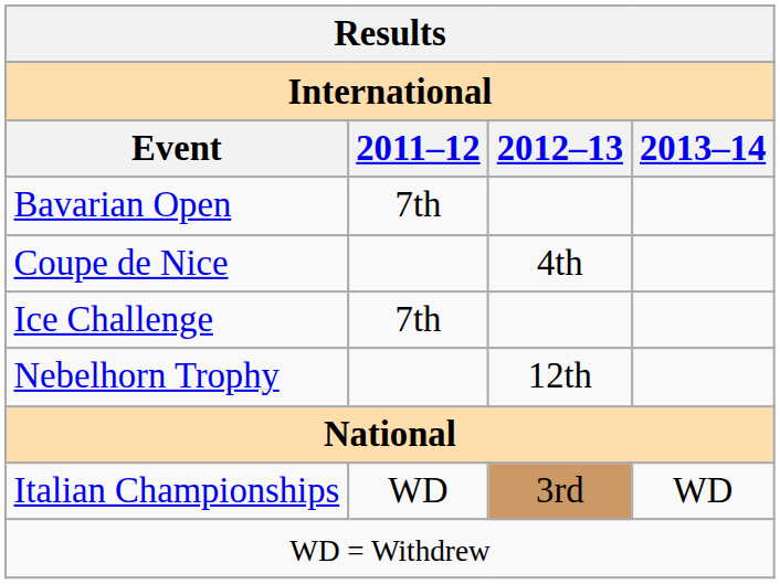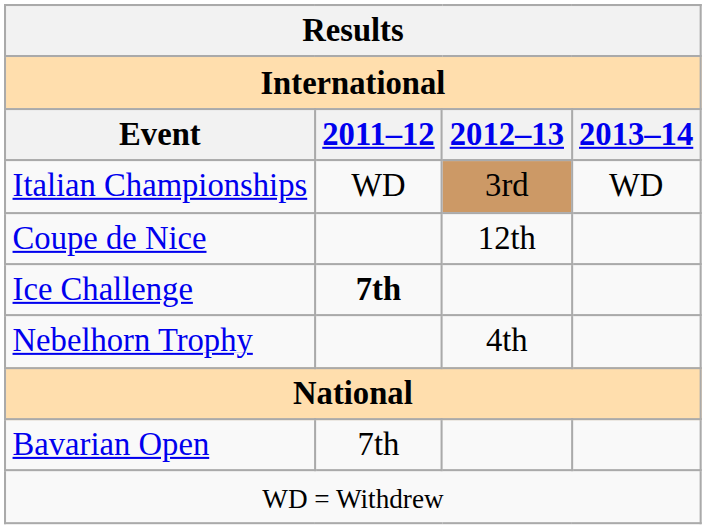 <table class="wikitable" style="text-align:center">
 <tr>
 <th colspan=4 align=center><strong>Results</strong></th>
 </tr>
 <tr>
 <th style="background-color: #ffdead; " colspan=4 align=center><strong>International</strong></th>
 </tr>
 <tr>
 <th>Event</th>
 <th><a href='#'>2011–12</a></th>
 <th><a href='#'>2012–13</a></th>
 <th><a href='#'>2013–14</a></th>
 </tr>
 <tr>
+<td align=left><a href='#'>Italian Championships</a></td>
+<td>WD</td>
+<td bgcolor=cc9966>3rd</td>
+<td>WD</td>
+</tr>
+<tr>
+<td align=left><a href='#'>Coupe de Nice</a></td>
+<td></td>
+<td>12th</td>
+<td></td>
+</tr>
+<tr>
+<td align=left><a href='#'>Ice Challenge</a></td>
+<td><strong>7th</strong></td>
+<td></td>
+<td></td>
+</tr>
+<tr>
+<td align=left><a href='#'>Nebelhorn Trophy</a></td>
+<td></td>
+<td>4th</td>
+<td></td>
+</tr>
+<tr>
+<th style="background-color: #ffdead; " colspan=4 align=center><strong>National</strong></th>
+</tr>
+<tr>
 <td align=left><a href='#'>Bavarian Open</a></td>
 <td>7th</td>
 <td></td>
 <td></td>
 </tr>
 <tr>
-<td align=left><a href='#'>Coupe de Nice</a></td>
-<td></td>
-<td>4th</td>
-<td></td>
-</tr>
-<tr>
-<td align=left><a href='#'>Ice Challenge</a></td>
-<td>7th</td>
-<td></td>
-<td></td>
-</tr>
-<tr>
-<td align=left><a href='#'>Nebelhorn Trophy</a></td>
-<td></td>
-<td>12th</td>
-<td></td>
-</tr>
-<tr>
-<th style="background-color: #ffdead; " colspan=4 align=center><strong>National</strong></th>
-</tr>
-<tr>
-<td align=left><a href='#'>Italian Championships</a></td>
-<td>WD</td>
-<td bgcolor=cc9966>3rd</td>
-<td>WD</td>
-</tr>
-<tr>
 <td colspan=4 align=center><small> WD = Withdrew </small></td>
 </tr>
 </table>
